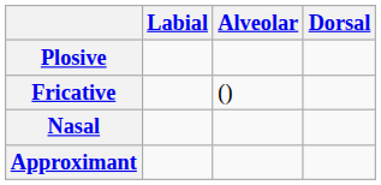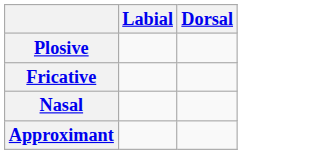 <table class="wikitable">
 <tr>
 <th></th>
 <th><a href='#'>Labial</a></th>
-<th><a href='#'>Alveolar</a></th>
 <th><a href='#'>Dorsal</a></th>
 </tr>
 <tr>
 <th><a href='#'>Plosive</a></th>
 <td></td>
 <td></td>
-<td></td>
 </tr>
 <tr>
 <th><a href='#'>Fricative</a></th>
 <td></td>
-<td>()</td>
 <td></td>
 </tr>
 <tr>
 <th><a href='#'>Nasal</a></th>
-<td></td>
 <td></td>
 <td></td>
 </tr>
 <tr>
 <th><a href='#'>Approximant</a></th>
 <td></td>
 <td></td>
-<td></td>
 </tr>
 </table>
